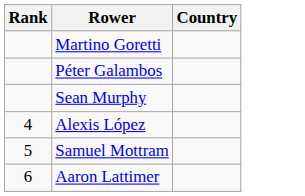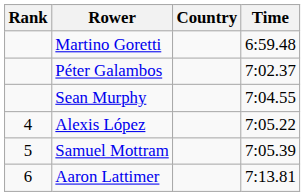 <table class="wikitable" style="text-align:center">
 <tr>
 <th>Rank</th>
 <th>Rower</th>
 <th>Country</th>
+<th>Time</th>
 </tr>
 <tr>
 <td></td>
 <td align="left"><a href='#'>Martino Goretti</a></td>
 <td align="left"></td>
+<td>6:59.48</td>
 </tr>
 <tr>
 <td></td>
 <td align="left"><a href='#'>Péter Galambos</a></td>
 <td align="left"></td>
+<td>7:02.37</td>
 </tr>
 <tr>
 <td></td>
 <td align="left"><a href='#'>Sean Murphy</a></td>
 <td align="left"></td>
+<td>7:04.55</td>
 </tr>
 <tr>
 <td>4</td>
 <td align="left"><a href='#'>Alexis López</a></td>
 <td align="left"></td>
+<td>7:05.22</td>
 </tr>
 <tr>
 <td>5</td>
 <td align="left"><a href='#'>Samuel Mottram</a></td>
 <td align="left"></td>
+<td>7:05.39</td>
 </tr>
 <tr>
 <td>6</td>
 <td align="left"><a href='#'>Aaron Lattimer</a></td>
 <td align="left"></td>
+<td>7:13.81</td>
 </tr>
 </table>
